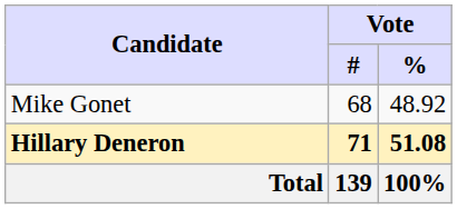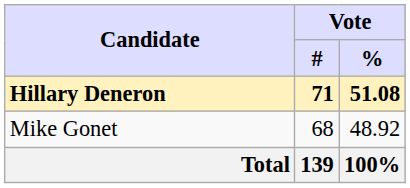 <table class="wikitable">
 <tr>
 <th rowspan="2" width="200px" style="background:#ddf;">Candidate</th>
 <th colspan="2" width="50px" style="background:#ddf;">Vote</th>
 </tr>
 <tr>
 <th style="background:#ddf;">#</th>
 <th style="background:#ddf;">%</th>
 </tr>
 <tr>
+<td style="background:#fff2bf;"><strong>Hillary Deneron</strong></td>
+<td style="text-align:right;background:#fff2bf;"><strong>71</strong></td>
+<td style="text-align:right;background:#fff2bf;"><strong>51.08</strong></td>
+</tr>
+<tr>
 <td>Mike Gonet</td>
 <td style="text-align:right;">68</td>
 <td style="text-align:right;">48.92</td>
-</tr>
-<tr>
-<td style="background:#fff2bf;"><strong>Hillary Deneron</strong></td>
-<td style="text-align:right;background:#fff2bf;"><strong>71</strong></td>
-<td style="text-align:right;background:#fff2bf;"><strong>51.08</strong></td>
 </tr>
 <tr>
 <td style="text-align:right;background-color:#f2f2f2;"><strong>Total</strong></td>
 <td style="text-align:right;background-color:#f2f2f2;"><strong>139</strong></td>
 <td style="text-align:right;background-color:#f2f2f2;"><strong>100%</strong></td>
 </tr>
 </table>
